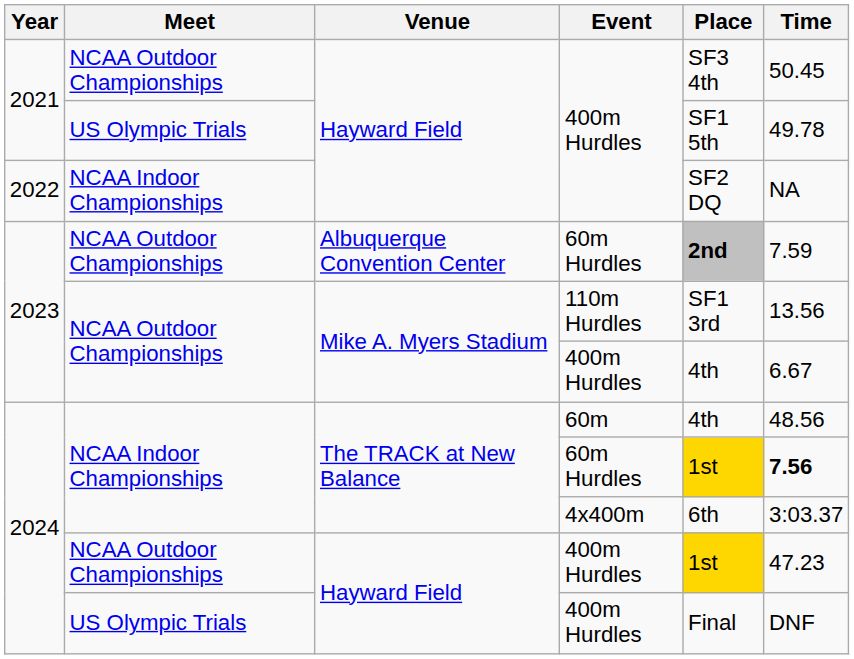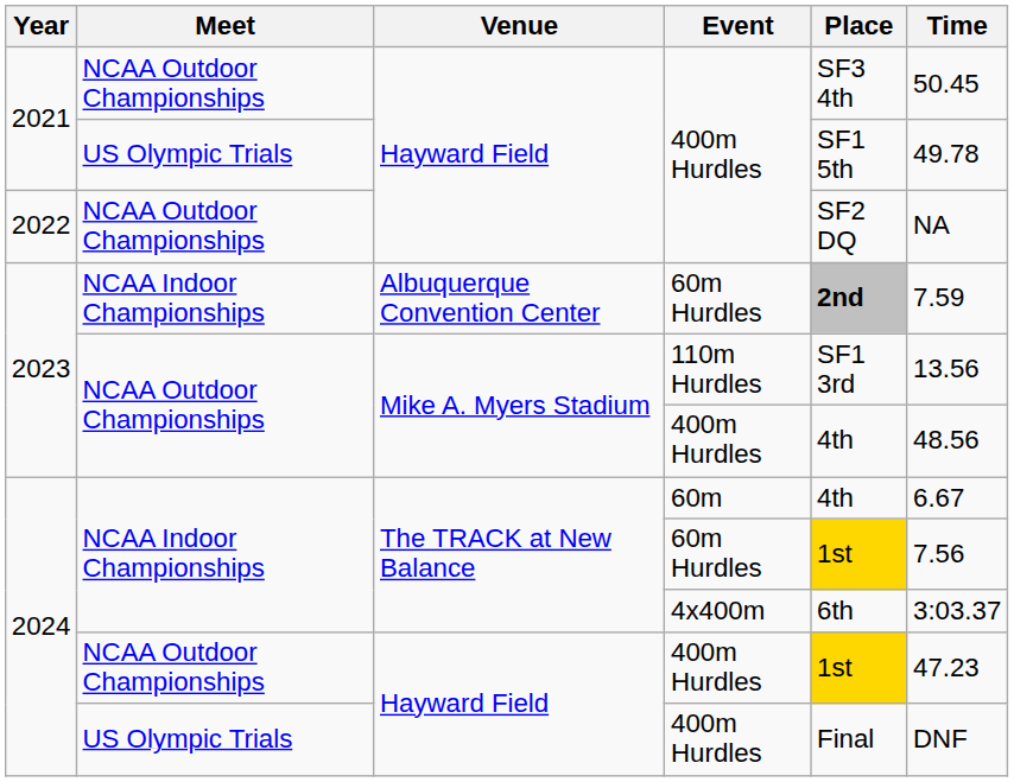 <table class="wikitable">
 <tr>
 <th>Year</th>
 <th>Meet</th>
 <th>Venue</th>
 <th>Event</th>
 <th>Place</th>
 <th>Time</th>
 </tr>
 <tr>
 <td rowspan="2">2021</td>
 <td><a href='#'>NCAA Outdoor Championships</a></td>
 <td rowspan="3"><a href='#'>Hayward Field</a></td>
 <td rowspan="3">400m Hurdles</td>
 <td>SF3 4th</td>
 <td>50.45</td>
 </tr>
 <tr>
 <td><a href='#'>US Olympic Trials</a></td>
 <td>SF1 5th</td>
 <td>49.78</td>
 </tr>
 <tr>
 <td>2022</td>
-<td><a href='#'>NCAA Indoor Championships</a></td>
+<td><a href='#'>NCAA Outdoor Championships</a></td>
 <td>SF2 DQ</td>
 <td>NA</td>
 </tr>
 <tr>
 <td rowspan="3">2023</td>
-<td><a href='#'>NCAA Outdoor Championships</a></td>
+<td><a href='#'>NCAA Indoor Championships</a></td>
 <td><a href='#'>Albuquerque Convention Center</a></td>
 <td>60m Hurdles</td>
 <td bgcolor="silver"><strong>2nd</strong></td>
 <td>7.59</td>
 </tr>
 <tr>
 <td rowspan="2"><a href='#'>NCAA Outdoor Championships</a></td>
 <td rowspan="2"><a href='#'>Mike A. Myers Stadium</a></td>
 <td>110m Hurdles</td>
 <td>SF1 3rd</td>
 <td>13.56</td>
 </tr>
 <tr>
 <td>400m Hurdles</td>
 <td>4th</td>
-<td>6.67</td>
+<td>48.56</td>
 </tr>
 <tr>
 <td rowspan="5">2024</td>
 <td rowspan="3"><a href='#'>NCAA Indoor Championships</a></td>
 <td rowspan="3"><a href='#'>The TRACK at New Balance</a></td>
 <td>60m</td>
 <td>4th</td>
-<td>48.56</td>
+<td>6.67</td>
 </tr>
 <tr>
 <td>60m Hurdles</td>
 <td bgcolor="gold">1st</td>
-<td><strong>7.56</strong></td>
+<td>7.56</td>
 </tr>
 <tr>
 <td>4x400m</td>
 <td>6th</td>
 <td>3:03.37</td>
 </tr>
 <tr>
 <td><a href='#'>NCAA Outdoor Championships</a></td>
 <td rowspan="2"><a href='#'>Hayward Field</a></td>
 <td>400m Hurdles</td>
 <td bgcolor="gold">1st</td>
 <td>47.23</td>
 </tr>
 <tr>
 <td><a href='#'>US Olympic Trials</a></td>
 <td>400m Hurdles</td>
 <td>Final</td>
 <td>DNF</td>
 </tr>
 </table>
